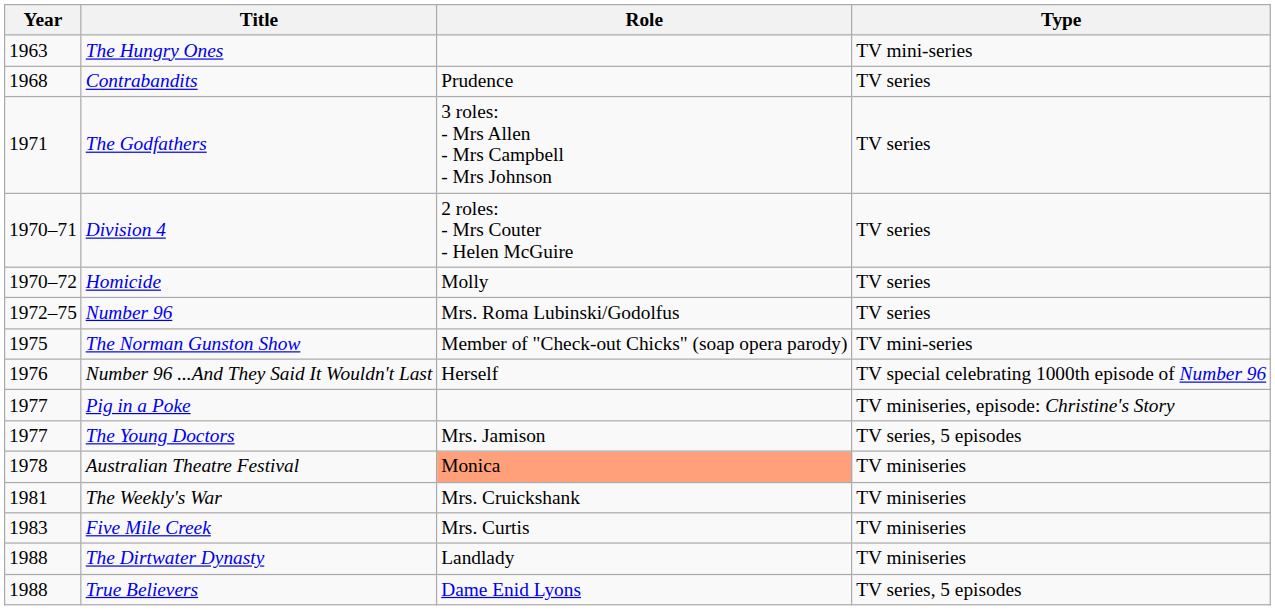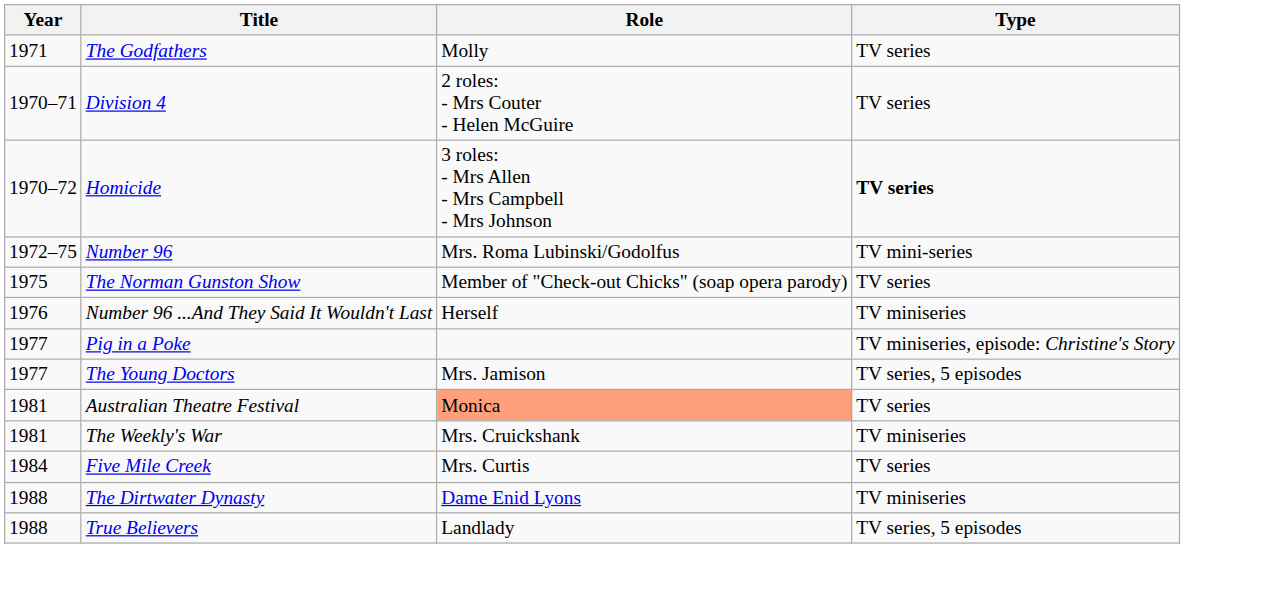 <table class="wikitable">
 <tr>
 <th>Year</th>
 <th>Title</th>
 <th>Role</th>
 <th>Type</th>
 </tr>
 <tr>
-<td>1963</td>
-<td><em><a href='#'>The Hungry Ones</a></em></td>
-<td></td>
-<td>TV mini-series</td>
-</tr>
-<tr>
-<td>1968</td>
-<td><em><a href='#'>Contrabandits</a></em></td>
-<td>Prudence</td>
-<td>TV series</td>
-</tr>
-<tr>
 <td>1971</td>
 <td><em><a href='#'>The Godfathers</a></em></td>
-<td>3 roles:<br>- Mrs Allen<br>- Mrs Campbell<br>- Mrs Johnson</td>
+<td>Molly</td>
 <td>TV series</td>
 </tr>
 <tr>
 <td>1970–71</td>
 <td><em><a href='#'>Division 4</a></em></td>
 <td>2 roles:<br>- Mrs Couter<br>- Helen McGuire</td>
 <td>TV series</td>
 </tr>
 <tr>
 <td>1970–72</td>
 <td><em><a href='#'>Homicide</a></em></td>
-<td>Molly</td>
-<td>TV series</td>
+<td>3 roles:<br>- Mrs Allen<br>- Mrs Campbell<br>- Mrs Johnson</td>
+<td><strong>TV series</strong></td>
 </tr>
 <tr>
 <td>1972–75</td>
 <td><em><a href='#'>Number 96</a></em></td>
 <td>Mrs. Roma Lubinski/Godolfus</td>
-<td>TV series</td>
+<td>TV mini-series</td>
 </tr>
 <tr>
 <td>1975</td>
 <td><em><a href='#'>The Norman Gunston Show</a></em></td>
 <td>Member of "Check-out Chicks" (soap opera parody)</td>
-<td>TV mini-series</td>
+<td>TV series</td>
 </tr>
 <tr>
 <td>1976</td>
 <td><em>Number 96 ...And They Said It Wouldn't Last</em></td>
 <td>Herself</td>
-<td>TV special celebrating 1000th episode of <em><a href='#'>Number 96</a></em></td>
+<td>TV miniseries</td>
 </tr>
 <tr>
 <td>1977</td>
 <td><em><a href='#'>Pig in a Poke</a></em></td>
 <td></td>
 <td>TV miniseries, episode: <em>Christine's Story</em></td>
 </tr>
 <tr>
 <td>1977</td>
 <td><em><a href='#'>The Young Doctors</a></em></td>
 <td>Mrs. Jamison</td>
 <td>TV series, 5 episodes</td>
 </tr>
 <tr>
-<td>1978</td>
+<td>1981</td>
 <td><em>Australian Theatre Festival</em></td>
 <td style="background: lightsalmon;">Monica</td>
-<td>TV miniseries</td>
+<td>TV series</td>
 </tr>
 <tr>
 <td>1981</td>
 <td><em>The Weekly's War</em></td>
 <td>Mrs. Cruickshank</td>
 <td>TV miniseries</td>
 </tr>
 <tr>
-<td>1983</td>
+<td>1984</td>
 <td><em><a href='#'>Five Mile Creek</a></em></td>
 <td>Mrs. Curtis</td>
-<td>TV miniseries</td>
+<td>TV series</td>
 </tr>
 <tr>
 <td>1988</td>
 <td><em><a href='#'>The Dirtwater Dynasty</a></em></td>
-<td>Landlady</td>
+<td><a href='#'>Dame Enid Lyons</a></td>
 <td>TV miniseries</td>
 </tr>
 <tr>
 <td>1988</td>
 <td><em><a href='#'>True Believers</a></em></td>
-<td><a href='#'>Dame Enid Lyons</a></td>
+<td>Landlady</td>
 <td>TV series, 5 episodes</td>
 </tr>
 </table>
